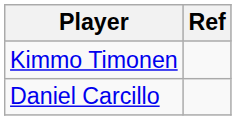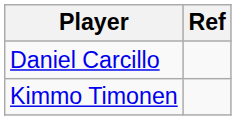 <table class="wikitable">
 <tr style="background:#ddd;">
 <th>Player</th>
 <th>Ref</th>
 </tr>
 <tr>
+<td><a href='#'>Daniel Carcillo</a></td>
+<td></td>
+</tr>
+<tr>
 <td><a href='#'>Kimmo Timonen</a></td>
 <td></td>
 </tr>
-<tr>
-<td><a href='#'>Daniel Carcillo</a></td>
-<td></td>
-</tr>
 </table>
